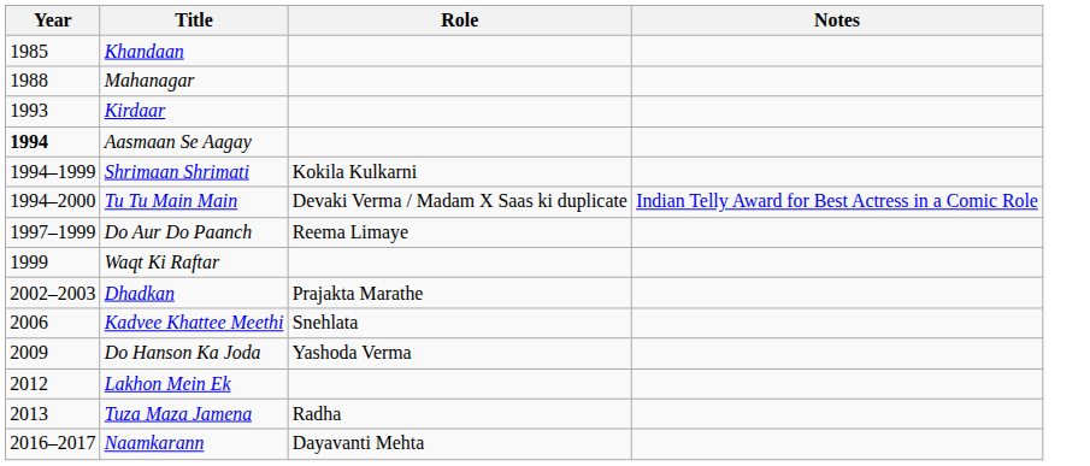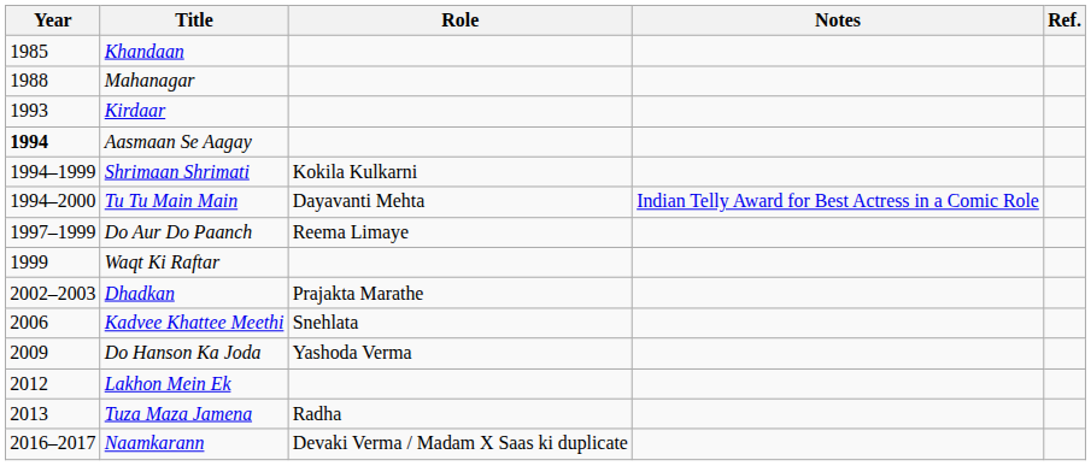 <table class="wikitable sortable">
 <tr>
 <th>Year</th>
 <th>Title</th>
 <th>Role</th>
 <th>Notes</th>
+<th>Ref.</th>
 </tr>
 <tr>
 <td>1985</td>
 <td><em><a href='#'>Khandaan</a></em></td>
+<td></td>
 <td></td>
 <td></td>
 </tr>
 <tr>
 <td>1988</td>
 <td><em>Mahanagar</em></td>
 <td></td>
 <td></td>
+<td></td>
 </tr>
 <tr>
 <td>1993</td>
 <td><em><a href='#'>Kirdaar</a></em></td>
+<td></td>
 <td></td>
 <td></td>
 </tr>
 <tr>
 <td><strong>1994</strong></td>
 <td><em>Aasmaan Se Aagay</em></td>
 <td></td>
 <td></td>
+<td></td>
 </tr>
 <tr>
 <td>1994–1999</td>
 <td><em><a href='#'>Shrimaan Shrimati</a></em></td>
 <td>Kokila Kulkarni</td>
 <td></td>
+<td></td>
 </tr>
 <tr>
 <td>1994–2000</td>
 <td><em><a href='#'>Tu Tu Main Main</a></em></td>
-<td>Devaki Verma / Madam X Saas ki duplicate</td>
+<td>Dayavanti Mehta</td>
 <td><a href='#'>Indian Telly Award for Best Actress in a Comic Role</a></td>
+<td></td>
 </tr>
 <tr>
 <td>1997–1999</td>
 <td><em>Do Aur Do Paanch</em></td>
 <td>Reema Limaye</td>
 <td></td>
+<td></td>
 </tr>
 <tr>
 <td>1999</td>
 <td><em>Waqt Ki Raftar</em></td>
+<td></td>
 <td></td>
 <td></td>
 </tr>
 <tr>
 <td>2002–2003</td>
 <td><em><a href='#'>Dhadkan</a></em></td>
 <td>Prajakta Marathe</td>
 <td></td>
+<td></td>
 </tr>
 <tr>
 <td>2006</td>
 <td><em><a href='#'>Kadvee Khattee Meethi</a></em></td>
 <td>Snehlata</td>
+<td></td>
 <td></td>
 </tr>
 <tr>
 <td>2009</td>
 <td><em>Do Hanson Ka Joda</em></td>
 <td>Yashoda Verma</td>
 <td></td>
+<td></td>
 </tr>
 <tr>
 <td>2012</td>
 <td><em><a href='#'>Lakhon Mein Ek</a></em></td>
+<td></td>
 <td></td>
 <td></td>
 </tr>
 <tr>
 <td>2013</td>
 <td><em><a href='#'>Tuza Maza Jamena</a></em></td>
 <td>Radha</td>
 <td></td>
+<td></td>
 </tr>
 <tr>
 <td>2016–2017</td>
 <td><em><a href='#'>Naamkarann</a></em></td>
-<td>Dayavanti Mehta</td>
+<td>Devaki Verma / Madam X Saas ki duplicate</td>
+<td></td>
 <td></td>
 </tr>
 </table>
